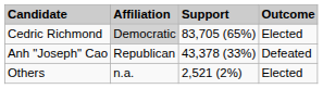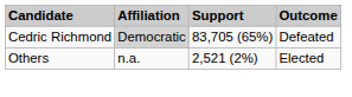 <table class="wikitable">
 <tr style="background:#ccc;">
 <td><strong>Candidate</strong></td>
 <td><strong>Affiliation</strong></td>
 <td><strong>Support</strong></td>
 <td><strong>Outcome</strong></td>
 </tr>
 <tr>
 <td>Cedric Richmond</td>
 <td style="background: lightgrey;">Democratic</td>
 <td>83,705 (65%)</td>
-<td>Elected</td>
-</tr>
-<tr>
-<td>Anh "Joseph" Cao</td>
-<td>Republican</td>
-<td>43,378 (33%)</td>
 <td>Defeated</td>
 </tr>
 <tr>
 <td>Others</td>
 <td>n.a.</td>
 <td>2,521 (2%)</td>
 <td>Elected</td>
 </tr>
 </table>
